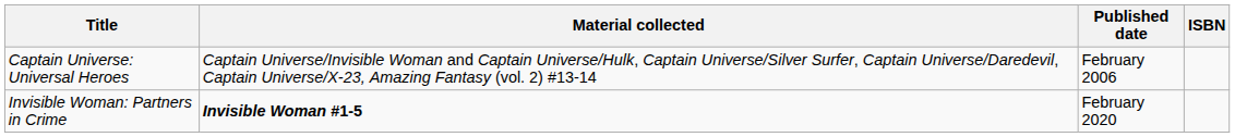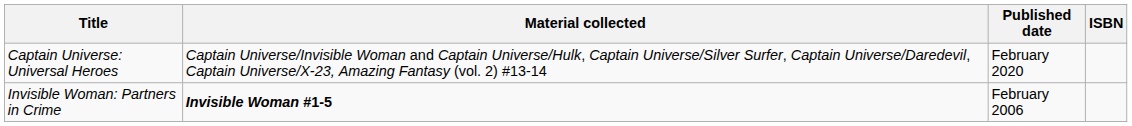 <table class="wikitable">
 <tr>
 <th>Title</th>
 <th>Material collected</th>
 <th>Published date</th>
 <th>ISBN</th>
 </tr>
 <tr>
 <td><em>Captain Universe: Universal Heroes</em></td>
 <td><em>Captain Universe/Invisible Woman</em> and <em>Captain Universe/Hulk</em>, <em>Captain Universe/Silver Surfer</em>, <em>Captain Universe/Daredevil</em>, <em>Captain Universe/X-23,</em> <em>Amazing Fantasy</em> (vol. 2) #13-14</td>
-<td>February 2006</td>
+<td>February 2020</td>
 <td></td>
 </tr>
 <tr>
 <td><em>Invisible Woman: Partners in Crime</em></td>
 <td><strong><em>Invisible Woman</em> #1-5</strong></td>
-<td>February 2020</td>
+<td>February 2006</td>
 <td></td>
 </tr>
 </table>
